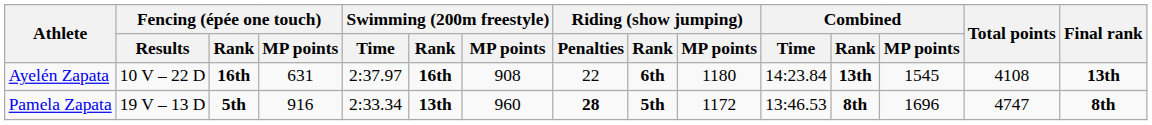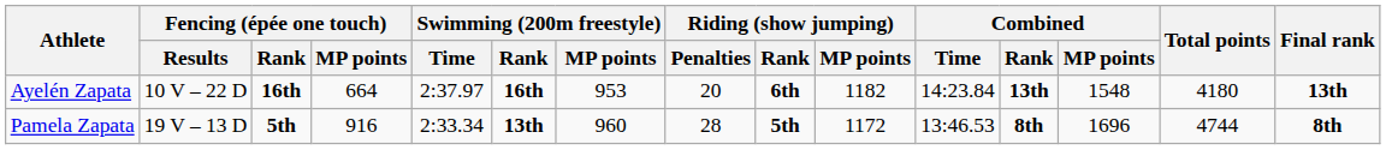 <table class="wikitable" border="1" style="font-size:90%">
 <tr>
 <th rowspan=2>Athlete</th>
 <th colspan=3>Fencing (épée one touch)</th>
 <th colspan=3>Swimming (200m freestyle)</th>
 <th colspan=3>Riding (show jumping)</th>
 <th colspan=3>Combined</th>
 <th rowspan=2>Total points</th>
 <th rowspan=2>Final rank</th>
 </tr>
 <tr>
 <th>Results</th>
 <th>Rank</th>
 <th>MP points</th>
 <th>Time</th>
 <th>Rank</th>
 <th>MP points</th>
 <th>Penalties</th>
 <th>Rank</th>
 <th>MP points</th>
 <th>Time</th>
 <th>Rank</th>
 <th>MP points</th>
 </tr>
 <tr>
 <td><a href='#'>Ayelén Zapata</a></td>
 <td align=center>10 V – 22 D</td>
 <td align=center><strong>16th</strong></td>
-<td align=center>631</td>
+<td align=center>664</td>
 <td align=center>2:37.97</td>
 <td align=center><strong>16th</strong></td>
-<td align=center>908</td>
-<td align=center>22</td>
+<td align=center>953</td>
+<td align=center>20</td>
 <td align=center><strong>6th</strong></td>
-<td align=center>1180</td>
+<td align=center>1182</td>
 <td align=center>14:23.84</td>
 <td align=center><strong>13th</strong></td>
-<td align=center>1545</td>
-<td align=center>4108</td>
+<td align=center>1548</td>
+<td align=center>4180</td>
 <td align=center><strong>13th</strong></td>
 </tr>
 <tr>
 <td><a href='#'>Pamela Zapata</a></td>
 <td align=center>19 V – 13 D</td>
 <td align=center><strong>5th</strong></td>
 <td align=center>916</td>
 <td align=center>2:33.34</td>
 <td align=center><strong>13th</strong></td>
 <td align=center>960</td>
-<td align=center><strong>28</strong></td>
+<td align=center>28</td>
 <td align=center><strong>5th</strong></td>
 <td align=center>1172</td>
 <td align=center>13:46.53</td>
 <td align=center><strong>8th</strong></td>
 <td align=center>1696</td>
-<td align=center>4747</td>
+<td align=center>4744</td>
 <td align=center><strong>8th</strong></td>
 </tr>
 </table>
